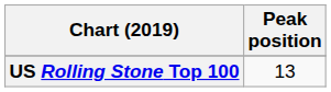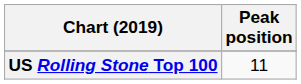 <table class="wikitable sortable plainrowheaders">
 <tr>
 <th scope="col">Chart (2019)</th>
 <th scope="col">Peak<br>position</th>
 </tr>
 <tr>
 </tr>
 <tr>
 </tr>
 <tr>
 </tr>
 <tr>
 </tr>
 <tr>
 </tr>
 <tr>
 <th scope="row">US <a href='#'><em>Rolling Stone</em> Top 100</a></th>
-<td style="text-align:center;">13</td>
+<td style="text-align:center;">11</td>
 </tr>
 </table>
